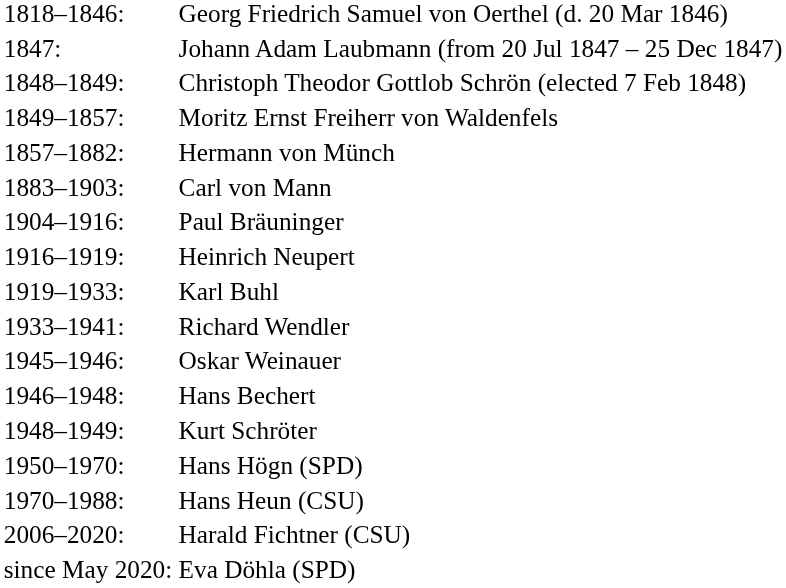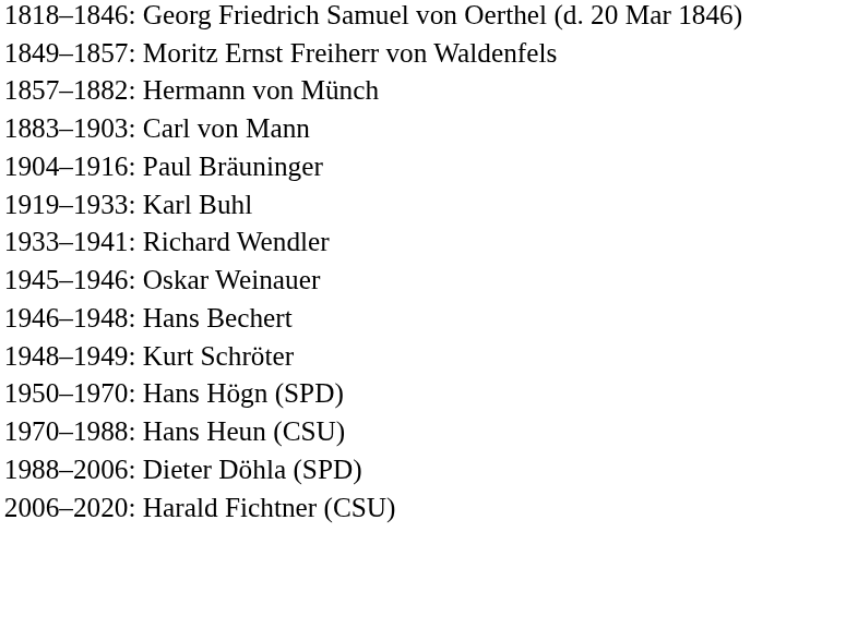 <table>
 <tr>
 <td>1818–1846:</td>
 <td>Georg Friedrich Samuel von Oerthel (d. 20 Mar 1846)</td>
-</tr>
-<tr>
-<td>1847:</td>
-<td>Johann Adam Laubmann (from 20 Jul 1847 – 25 Dec 1847)</td>
-</tr>
-<tr>
-<td>1848–1849:</td>
-<td>Christoph Theodor Gottlob Schrön (elected 7 Feb 1848)</td>
 </tr>
 <tr>
 <td>1849–1857:</td>
 <td>Moritz Ernst Freiherr von Waldenfels</td>
 </tr>
 <tr>
 <td>1857–1882:</td>
 <td>Hermann von Münch</td>
 </tr>
 <tr>
 <td>1883–1903:</td>
 <td>Carl von Mann</td>
 </tr>
 <tr>
 <td>1904–1916:</td>
 <td>Paul Bräuninger</td>
-</tr>
-<tr>
-<td>1916–1919:</td>
-<td>Heinrich Neupert</td>
 </tr>
 <tr>
 <td>1919–1933:</td>
 <td>Karl Buhl</td>
 </tr>
 <tr>
 <td>1933–1941:</td>
 <td>Richard Wendler</td>
 </tr>
 <tr>
 <td>1945–1946:</td>
 <td>Oskar Weinauer</td>
 </tr>
 <tr>
 <td>1946–1948:</td>
 <td>Hans Bechert</td>
 </tr>
 <tr>
 <td>1948–1949:</td>
 <td>Kurt Schröter</td>
 </tr>
 <tr>
 <td>1950–1970:</td>
 <td>Hans Högn (SPD)</td>
 </tr>
 <tr>
 <td>1970–1988:</td>
 <td>Hans Heun (CSU)</td>
 </tr>
 <tr>
+<td>1988–2006:</td>
+<td>Dieter Döhla (SPD)</td>
+</tr>
+<tr>
 <td>2006–2020:</td>
 <td>Harald Fichtner (CSU)</td>
 </tr>
-<tr>
-<td>since May 2020:</td>
-<td>Eva Döhla (SPD)</td>
-</tr>
 </table>
